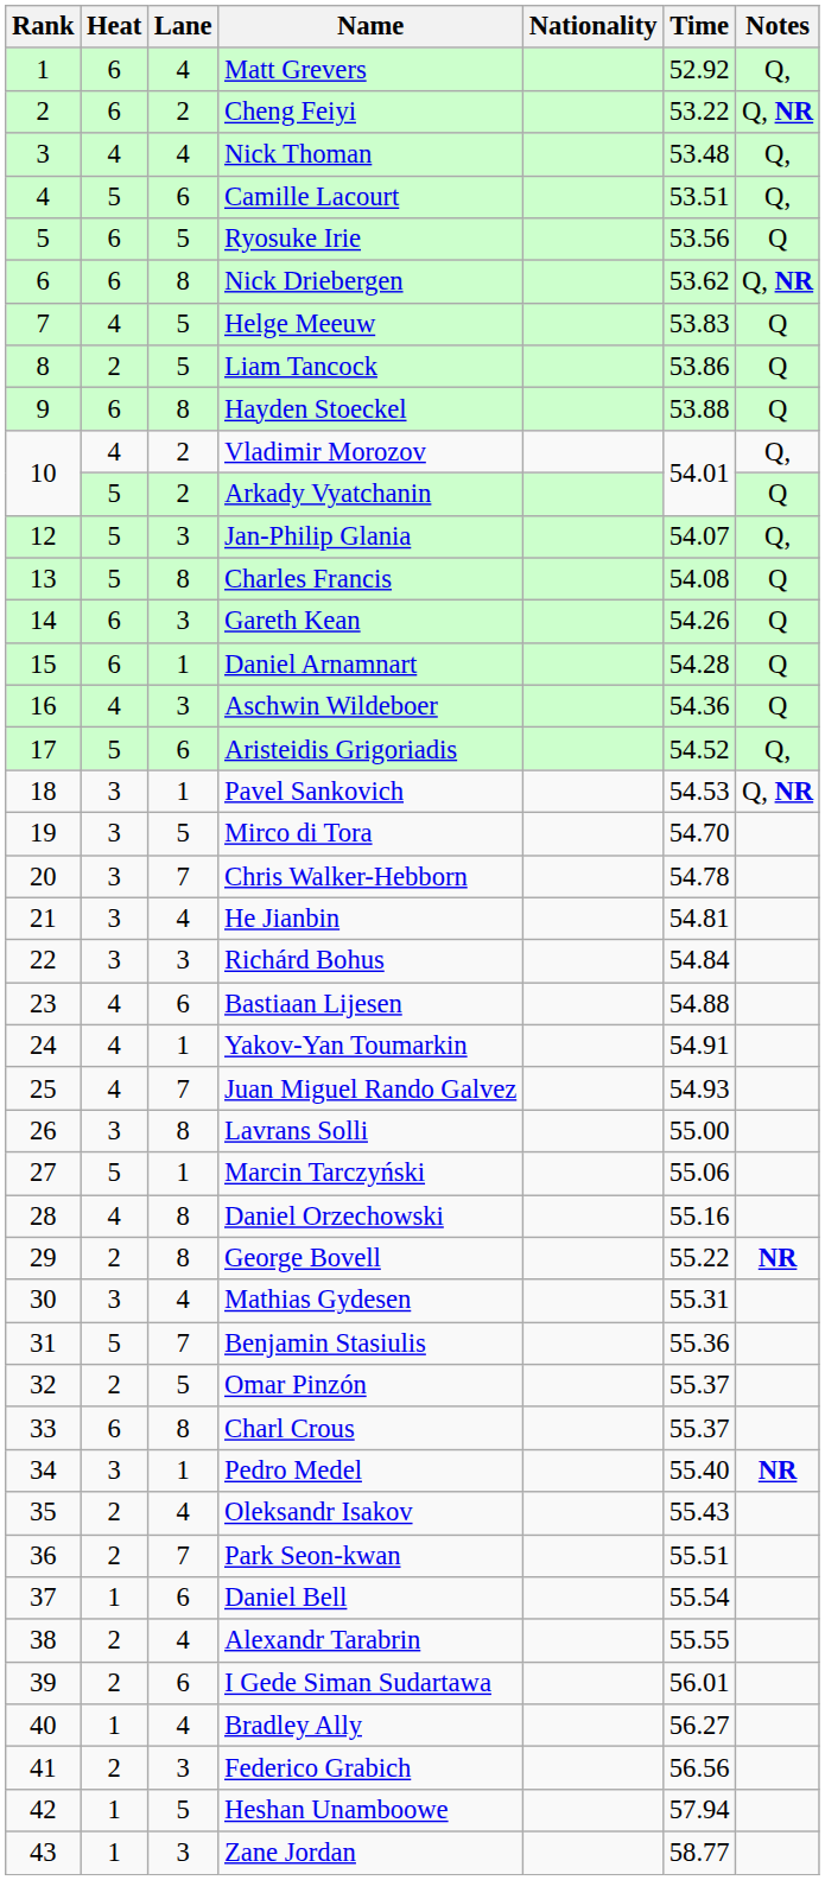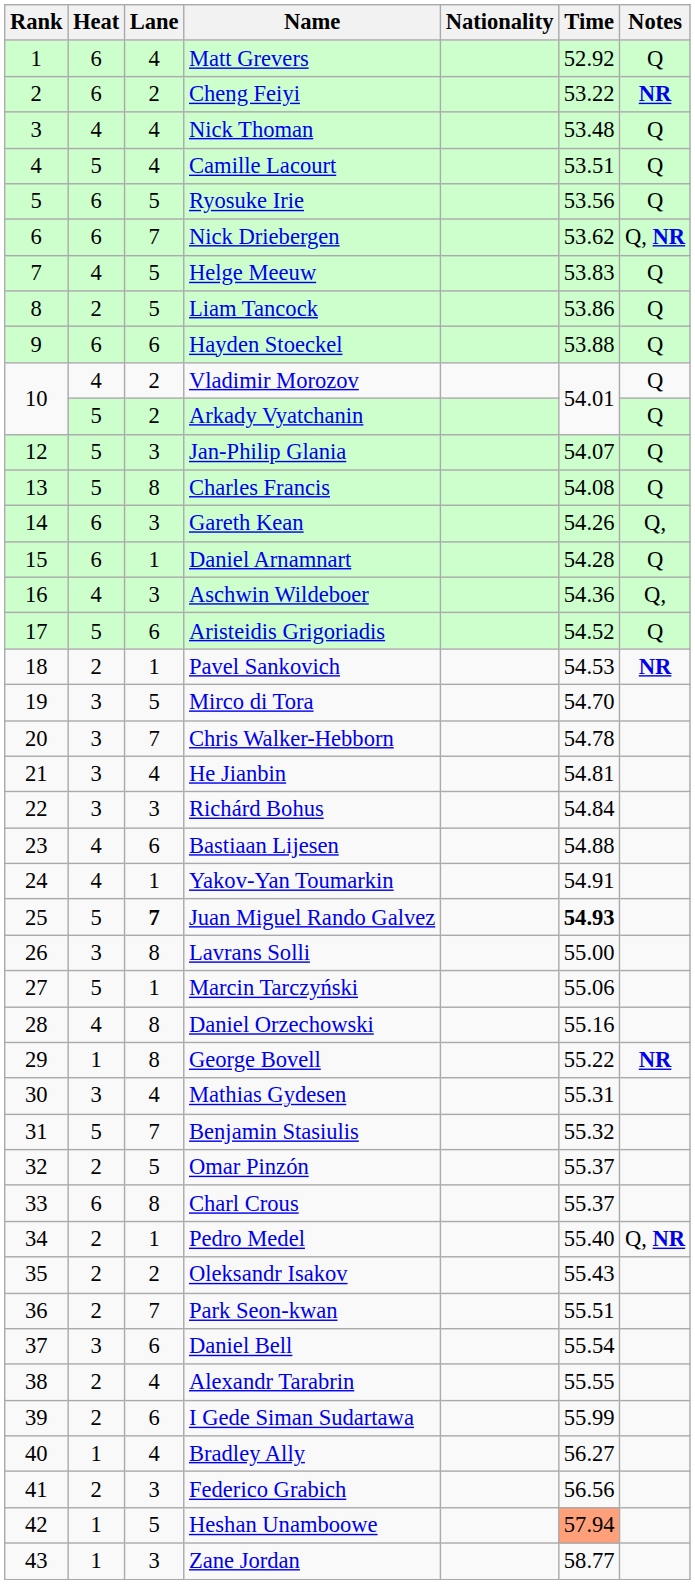 <table class="wikitable sortable" style="text-align:center">
 <tr>
 <th>Rank</th>
 <th>Heat</th>
 <th>Lane</th>
 <th>Name</th>
 <th>Nationality</th>
 <th>Time</th>
 <th>Notes</th>
 </tr>
 <tr bgcolor=ccffcc>
 <td>1</td>
 <td>6</td>
 <td>4</td>
 <td align=left><a href='#'>Matt Grevers</a></td>
 <td align=left></td>
 <td>52.92</td>
-<td>Q, </td>
+<td>Q</td>
 </tr>
 <tr bgcolor=ccffcc>
 <td>2</td>
 <td>6</td>
 <td>2</td>
 <td align=left><a href='#'>Cheng Feiyi</a></td>
 <td align=left></td>
 <td>53.22</td>
-<td>Q, <strong><a href='#'>NR</a></strong></td>
+<td><strong><a href='#'>NR</a></strong></td>
 </tr>
 <tr bgcolor=ccffcc>
 <td>3</td>
 <td>4</td>
 <td>4</td>
 <td align=left><a href='#'>Nick Thoman</a></td>
 <td align=left></td>
 <td>53.48</td>
-<td>Q, </td>
+<td>Q</td>
 </tr>
 <tr bgcolor=ccffcc>
 <td>4</td>
 <td>5</td>
-<td>6</td>
+<td>4</td>
 <td align=left><a href='#'>Camille Lacourt</a></td>
 <td align=left></td>
 <td>53.51</td>
-<td>Q, </td>
+<td>Q</td>
 </tr>
 <tr bgcolor=ccffcc>
 <td>5</td>
 <td>6</td>
 <td>5</td>
 <td align=left><a href='#'>Ryosuke Irie</a></td>
 <td align=left></td>
 <td>53.56</td>
 <td>Q</td>
 </tr>
 <tr bgcolor=ccffcc>
 <td>6</td>
 <td>6</td>
-<td>8</td>
+<td>7</td>
 <td align=left><a href='#'>Nick Driebergen</a></td>
 <td align=left></td>
 <td>53.62</td>
 <td>Q, <strong><a href='#'>NR</a></strong></td>
 </tr>
 <tr bgcolor=ccffcc>
 <td>7</td>
 <td>4</td>
 <td>5</td>
 <td align=left><a href='#'>Helge Meeuw</a></td>
 <td align=left></td>
 <td>53.83</td>
 <td>Q</td>
 </tr>
 <tr bgcolor=ccffcc>
 <td>8</td>
 <td>2</td>
 <td>5</td>
 <td align=left><a href='#'>Liam Tancock</a></td>
 <td align=left></td>
 <td>53.86</td>
 <td>Q</td>
 </tr>
 <tr bgcolor=ccffcc>
 <td>9</td>
 <td>6</td>
-<td>8</td>
+<td>6</td>
 <td align=left><a href='#'>Hayden Stoeckel</a></td>
 <td align=left></td>
 <td>53.88</td>
 <td>Q</td>
 </tr>
 <tr>
 <td rowspan=2>10</td>
 <td>4</td>
 <td>2</td>
 <td align=left><a href='#'>Vladimir Morozov</a></td>
 <td align=left></td>
 <td rowspan=2>54.01</td>
-<td>Q, </td>
+<td>Q</td>
 </tr>
 <tr bgcolor=ccffcc>
 <td>5</td>
 <td>2</td>
 <td align=left><a href='#'>Arkady Vyatchanin</a></td>
 <td align=left></td>
 <td>Q</td>
 </tr>
 <tr bgcolor=ccffcc>
 <td>12</td>
 <td>5</td>
 <td>3</td>
 <td align=left><a href='#'>Jan-Philip Glania</a></td>
 <td align=left></td>
 <td>54.07</td>
-<td>Q, </td>
+<td>Q</td>
 </tr>
 <tr bgcolor=ccffcc>
 <td>13</td>
 <td>5</td>
 <td>8</td>
 <td align=left><a href='#'>Charles Francis</a></td>
 <td align=left></td>
 <td>54.08</td>
 <td>Q</td>
 </tr>
 <tr bgcolor=ccffcc>
 <td>14</td>
 <td>6</td>
 <td>3</td>
 <td align=left><a href='#'>Gareth Kean</a></td>
 <td align=left></td>
 <td>54.26</td>
-<td>Q</td>
+<td>Q, </td>
 </tr>
 <tr bgcolor=ccffcc>
 <td>15</td>
 <td>6</td>
 <td>1</td>
 <td align=left><a href='#'>Daniel Arnamnart</a></td>
 <td align=left></td>
 <td>54.28</td>
 <td>Q</td>
 </tr>
 <tr bgcolor=ccffcc>
 <td>16</td>
 <td>4</td>
 <td>3</td>
 <td align=left><a href='#'>Aschwin Wildeboer</a></td>
 <td align=left></td>
 <td>54.36</td>
-<td>Q</td>
+<td>Q, </td>
 </tr>
 <tr bgcolor=ccffcc>
 <td>17</td>
 <td>5</td>
 <td>6</td>
 <td align=left><a href='#'>Aristeidis Grigoriadis</a></td>
 <td align=left></td>
 <td>54.52</td>
-<td>Q, </td>
+<td>Q</td>
 </tr>
 <tr>
 <td>18</td>
-<td>3</td>
+<td>2</td>
 <td>1</td>
 <td align=left><a href='#'>Pavel Sankovich</a></td>
 <td align=left></td>
 <td>54.53</td>
-<td>Q, <strong><a href='#'>NR</a></strong></td>
+<td><strong><a href='#'>NR</a></strong></td>
 </tr>
 <tr>
 <td>19</td>
 <td>3</td>
 <td>5</td>
 <td align=left><a href='#'>Mirco di Tora</a></td>
 <td align=left></td>
 <td>54.70</td>
 <td></td>
 </tr>
 <tr>
 <td>20</td>
 <td>3</td>
 <td>7</td>
 <td align=left><a href='#'>Chris Walker-Hebborn</a></td>
 <td align=left></td>
 <td>54.78</td>
 <td></td>
 </tr>
 <tr>
 <td>21</td>
 <td>3</td>
 <td>4</td>
 <td align=left><a href='#'>He Jianbin</a></td>
 <td align=left></td>
 <td>54.81</td>
 <td></td>
 </tr>
 <tr>
 <td>22</td>
 <td>3</td>
 <td>3</td>
 <td align=left><a href='#'>Richárd Bohus</a></td>
 <td align=left></td>
 <td>54.84</td>
 <td></td>
 </tr>
 <tr>
 <td>23</td>
 <td>4</td>
 <td>6</td>
 <td align=left><a href='#'>Bastiaan Lijesen</a></td>
 <td align=left></td>
 <td>54.88</td>
 <td></td>
 </tr>
 <tr>
 <td>24</td>
 <td>4</td>
 <td>1</td>
 <td align=left><a href='#'>Yakov-Yan Toumarkin</a></td>
 <td align=left></td>
 <td>54.91</td>
 <td></td>
 </tr>
 <tr>
 <td>25</td>
-<td>4</td>
-<td>7</td>
+<td>5</td>
+<td><strong>7</strong></td>
 <td align=left><a href='#'>Juan Miguel Rando Galvez</a></td>
 <td align=left></td>
-<td>54.93</td>
+<td><strong>54.93</strong></td>
 <td></td>
 </tr>
 <tr>
 <td>26</td>
 <td>3</td>
 <td>8</td>
 <td align=left><a href='#'>Lavrans Solli</a></td>
 <td align=left></td>
 <td>55.00</td>
 <td></td>
 </tr>
 <tr>
 <td>27</td>
 <td>5</td>
 <td>1</td>
 <td align=left><a href='#'>Marcin Tarczyński</a></td>
 <td align=left></td>
 <td>55.06</td>
 <td></td>
 </tr>
 <tr>
 <td>28</td>
 <td>4</td>
 <td>8</td>
 <td align=left><a href='#'>Daniel Orzechowski</a></td>
 <td align=left></td>
 <td>55.16</td>
 <td></td>
 </tr>
 <tr>
 <td>29</td>
-<td>2</td>
+<td>1</td>
 <td>8</td>
 <td align=left><a href='#'>George Bovell</a></td>
 <td align=left></td>
 <td>55.22</td>
 <td><strong><a href='#'>NR</a></strong></td>
 </tr>
 <tr>
 <td>30</td>
 <td>3</td>
 <td>4</td>
 <td align=left><a href='#'>Mathias Gydesen</a></td>
 <td align=left></td>
 <td>55.31</td>
 <td></td>
 </tr>
 <tr>
 <td>31</td>
 <td>5</td>
 <td>7</td>
 <td align=left><a href='#'>Benjamin Stasiulis</a></td>
 <td align=left></td>
-<td>55.36</td>
+<td>55.32</td>
 <td></td>
 </tr>
 <tr>
 <td>32</td>
 <td>2</td>
 <td>5</td>
 <td align=left><a href='#'>Omar Pinzón</a></td>
 <td align=left></td>
 <td>55.37</td>
 <td></td>
 </tr>
 <tr>
 <td>33</td>
 <td>6</td>
 <td>8</td>
 <td align=left><a href='#'>Charl Crous</a></td>
 <td align=left></td>
 <td>55.37</td>
 <td></td>
 </tr>
 <tr>
 <td>34</td>
-<td>3</td>
+<td>2</td>
 <td>1</td>
 <td align=left><a href='#'>Pedro Medel</a></td>
 <td align=left></td>
 <td>55.40</td>
-<td><strong><a href='#'>NR</a></strong></td>
+<td>Q, <strong><a href='#'>NR</a></strong></td>
 </tr>
 <tr>
 <td>35</td>
 <td>2</td>
-<td>4</td>
+<td>2</td>
 <td align=left><a href='#'>Oleksandr Isakov</a></td>
 <td align=left></td>
 <td>55.43</td>
 <td></td>
 </tr>
 <tr>
 <td>36</td>
 <td>2</td>
 <td>7</td>
 <td align=left><a href='#'>Park Seon-kwan</a></td>
 <td align=left></td>
 <td>55.51</td>
 <td></td>
 </tr>
 <tr>
 <td>37</td>
-<td>1</td>
+<td>3</td>
 <td>6</td>
 <td align=left><a href='#'>Daniel Bell</a></td>
 <td align=left></td>
 <td>55.54</td>
 <td></td>
 </tr>
 <tr>
 <td>38</td>
 <td>2</td>
 <td>4</td>
 <td align=left><a href='#'>Alexandr Tarabrin</a></td>
 <td align=left></td>
 <td>55.55</td>
 <td></td>
 </tr>
 <tr>
 <td>39</td>
 <td>2</td>
 <td>6</td>
 <td align=left><a href='#'>I Gede Siman Sudartawa</a></td>
 <td align=left></td>
-<td>56.01</td>
+<td>55.99</td>
 <td></td>
 </tr>
 <tr>
 <td>40</td>
 <td>1</td>
 <td>4</td>
 <td align=left><a href='#'>Bradley Ally</a></td>
 <td align=left></td>
 <td>56.27</td>
 <td></td>
 </tr>
 <tr>
 <td>41</td>
 <td>2</td>
 <td>3</td>
 <td align=left><a href='#'>Federico Grabich</a></td>
 <td align=left></td>
 <td>56.56</td>
 <td></td>
 </tr>
 <tr>
 <td>42</td>
 <td>1</td>
 <td>5</td>
 <td align=left><a href='#'>Heshan Unamboowe</a></td>
 <td align=left></td>
-<td>57.94</td>
+<td style="background: lightsalmon;">57.94</td>
 <td></td>
 </tr>
 <tr>
 <td>43</td>
 <td>1</td>
 <td>3</td>
 <td align=left><a href='#'>Zane Jordan</a></td>
 <td align=left></td>
 <td>58.77</td>
 <td></td>
 </tr>
 </table>
